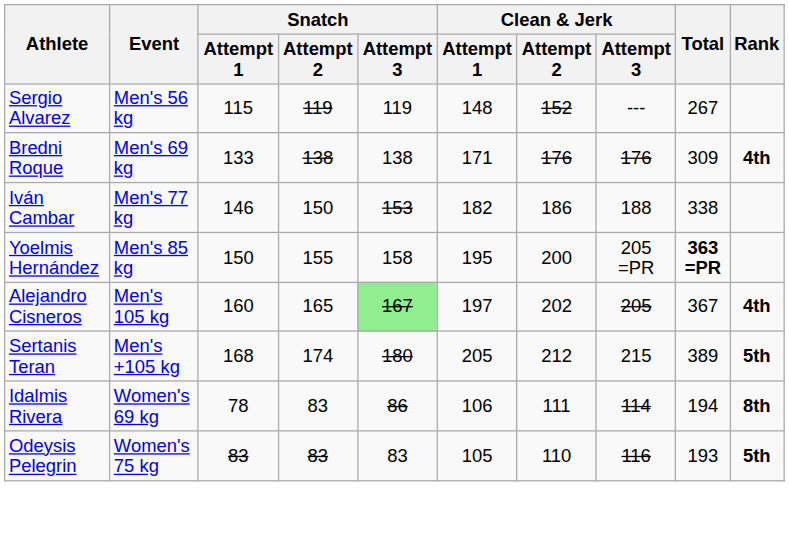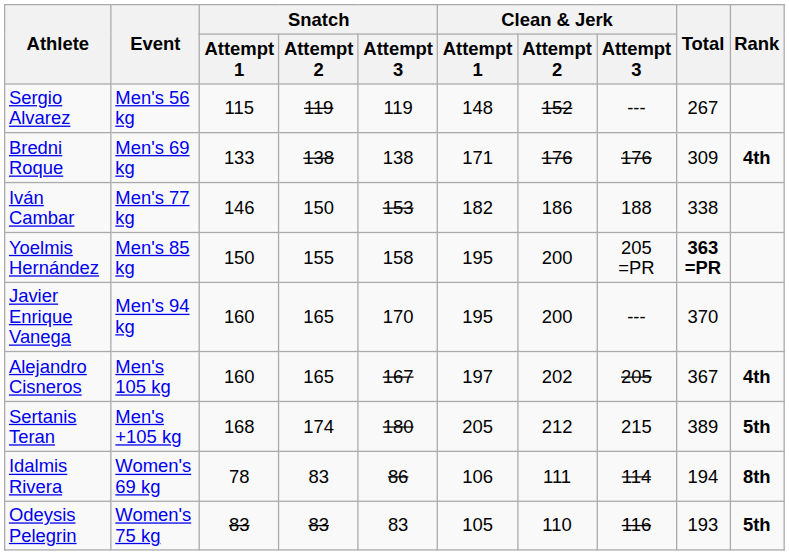 <table class="wikitable" style="font-size:90%">
 <tr>
 <th rowspan=2>Athlete</th>
 <th rowspan=2>Event</th>
 <th colspan=3>Snatch</th>
 <th colspan=3>Clean & Jerk</th>
 <th rowspan=2>Total</th>
 <th rowspan=2>Rank</th>
 </tr>
 <tr>
 <th>Attempt 1</th>
 <th>Attempt 2</th>
 <th>Attempt 3</th>
 <th>Attempt 1</th>
 <th>Attempt 2</th>
 <th>Attempt 3</th>
 </tr>
 <tr>
 <td><a href='#'>Sergio Alvarez</a></td>
 <td><a href='#'>Men's 56 kg</a></td>
 <td align=center>115</td>
 <td align=center><del>119</del></td>
 <td align=center>119</td>
 <td align=center>148</td>
 <td align=center><del>152</del></td>
 <td align=center>---</td>
 <td align=center>267</td>
 <td align=center></td>
 </tr>
 <tr>
 <td><a href='#'>Bredni Roque</a></td>
 <td><a href='#'>Men's 69 kg</a></td>
 <td align=center>133</td>
 <td align=center><del>138</del></td>
 <td align=center>138</td>
 <td align=center>171</td>
 <td align=center><del>176</del></td>
 <td align=center><del>176</del></td>
 <td align=center>309</td>
 <td align=center><strong>4th</strong></td>
 </tr>
 <tr>
 <td><a href='#'>Iván Cambar</a></td>
 <td><a href='#'>Men's 77 kg</a></td>
 <td align=center>146</td>
 <td align=center>150</td>
 <td align=center><del>153</del></td>
 <td align=center>182</td>
 <td align=center>186</td>
 <td align=center>188</td>
 <td align=center>338</td>
 <td align=center></td>
 </tr>
 <tr>
 <td><a href='#'>Yoelmis Hernández</a></td>
 <td><a href='#'>Men's 85 kg</a></td>
 <td align=center>150</td>
 <td align=center>155</td>
 <td align=center>158</td>
 <td align=center>195</td>
 <td align=center>200</td>
 <td align=center>205 =PR</td>
 <td align=center><strong>363 =PR</strong></td>
 <td align=center></td>
 </tr>
 <tr>
+<td><a href='#'>Javier Enrique Vanega</a></td>
+<td><a href='#'>Men's 94 kg</a></td>
+<td align=center>160</td>
+<td align=center>165</td>
+<td align=center>170</td>
+<td align=center>195</td>
+<td align=center>200</td>
+<td align=center>---</td>
+<td align=center>370</td>
+<td align=center></td>
+</tr>
+<tr>
 <td><a href='#'>Alejandro Cisneros</a></td>
 <td><a href='#'>Men's 105 kg</a></td>
 <td align=center>160</td>
 <td align=center>165</td>
-<td align=center style="background: lightgreen;"><del>167</del></td>
+<td align=center><del>167</del></td>
 <td align=center>197</td>
 <td align=center>202</td>
 <td align=center><del>205</del></td>
 <td align=center>367</td>
 <td align=center><strong>4th</strong></td>
 </tr>
 <tr>
 <td><a href='#'>Sertanis Teran</a></td>
 <td><a href='#'>Men's +105 kg</a></td>
 <td align=center>168</td>
 <td align=center>174</td>
 <td align=center><del>180</del></td>
 <td align=center>205</td>
 <td align=center>212</td>
 <td align=center>215</td>
 <td align=center>389</td>
 <td align=center><strong>5th</strong></td>
 </tr>
 <tr>
 <td><a href='#'>Idalmis Rivera</a></td>
 <td><a href='#'>Women's 69 kg</a></td>
 <td align=center>78</td>
 <td align=center>83</td>
 <td align=center><del>86</del></td>
 <td align=center>106</td>
 <td align=center>111</td>
 <td align=center><del>114</del></td>
 <td align=center>194</td>
 <td align=center><strong>8th</strong></td>
 </tr>
 <tr>
 <td><a href='#'>Odeysis Pelegrin</a></td>
 <td><a href='#'>Women's 75 kg</a></td>
 <td align=center><del>83</del></td>
 <td align=center><del>83</del></td>
 <td align=center>83</td>
 <td align=center>105</td>
 <td align=center>110</td>
 <td align=center><del>116</del></td>
 <td align=center>193</td>
 <td align=center><strong>5th</strong></td>
 </tr>
 </table>
